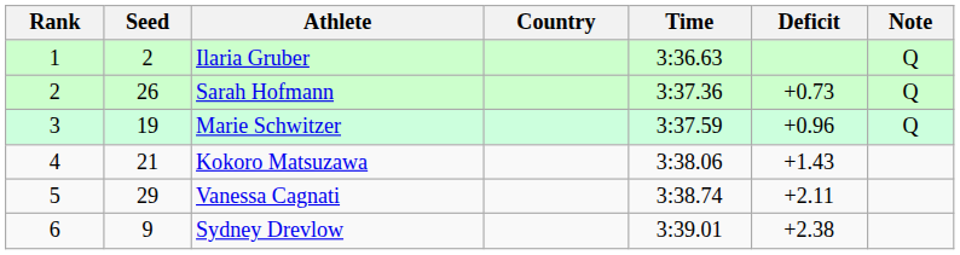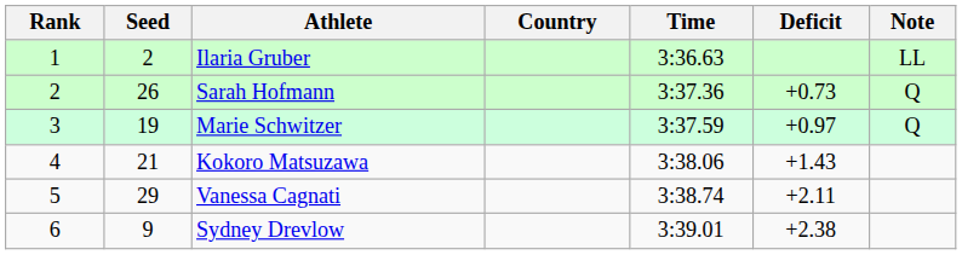 <table class="wikitable sortable" style="text-align:center" width=55%>
 <tr>
 <th>Rank</th>
 <th>Seed</th>
 <th>Athlete</th>
 <th>Country</th>
 <th>Time</th>
 <th>Deficit</th>
 <th>Note</th>
 </tr>
 <tr bgcolor=ccffcc>
 <td>1</td>
 <td>2</td>
 <td align=left><a href='#'>Ilaria Gruber</a></td>
 <td align=left></td>
 <td>3:36.63</td>
 <td></td>
-<td>Q</td>
+<td>LL</td>
 </tr>
 <tr bgcolor=ccffcc>
 <td>2</td>
 <td>26</td>
 <td align=left><a href='#'>Sarah Hofmann</a></td>
 <td align=left></td>
 <td>3:37.36</td>
 <td>+0.73</td>
 <td>Q</td>
 </tr>
 <tr bgcolor=ccffdd>
 <td>3</td>
 <td>19</td>
 <td align=left><a href='#'>Marie Schwitzer</a></td>
 <td align=left></td>
 <td>3:37.59</td>
-<td>+0.96</td>
+<td>+0.97</td>
 <td>Q</td>
 </tr>
 <tr>
 <td>4</td>
 <td>21</td>
 <td align=left><a href='#'>Kokoro Matsuzawa</a></td>
 <td align=left></td>
 <td>3:38.06</td>
 <td>+1.43</td>
 <td></td>
 </tr>
 <tr>
 <td>5</td>
 <td>29</td>
 <td align=left><a href='#'>Vanessa Cagnati</a></td>
 <td align=left></td>
 <td>3:38.74</td>
 <td>+2.11</td>
 <td></td>
 </tr>
 <tr>
 <td>6</td>
 <td>9</td>
 <td align=left><a href='#'>Sydney Drevlow</a></td>
 <td align=left></td>
 <td>3:39.01</td>
 <td>+2.38</td>
 <td></td>
 </tr>
 </table>
